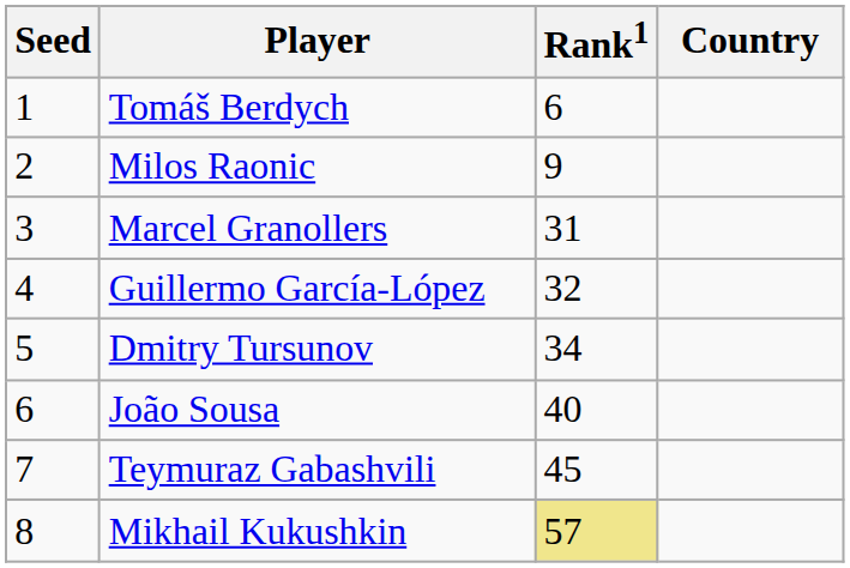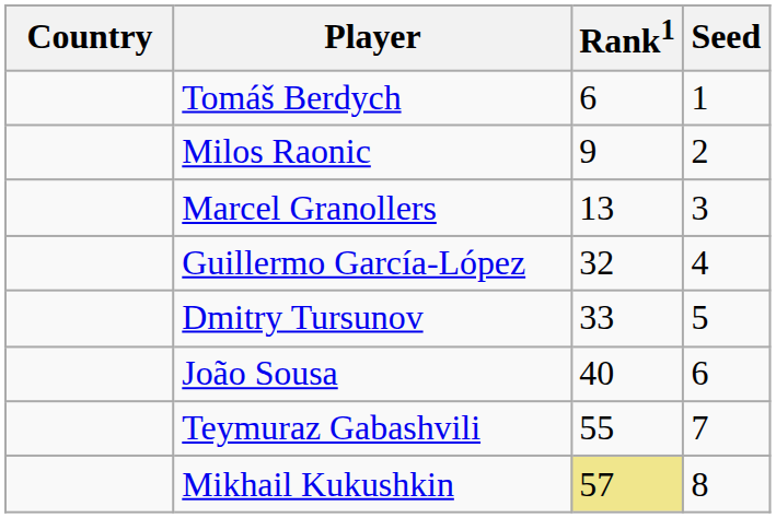 <table class=wikitable>
 <tr>
-<th>Seed</th>
+<th width="70">Country</th>
 <th width="175">Player</th>
 <th>Rank<sup>1</sup></th>
-<th width="70">Country</th>
+<th>Seed</th>
 </tr>
 <tr>
-<td>1</td>
+<td></td>
 <td><a href='#'>Tomáš Berdych</a></td>
 <td>6</td>
-<td></td>
+<td>1</td>
 </tr>
 <tr>
-<td>2</td>
+<td></td>
 <td><a href='#'>Milos Raonic</a></td>
 <td>9</td>
-<td></td>
+<td>2</td>
 </tr>
 <tr>
+<td></td>
+<td><a href='#'>Marcel Granollers</a></td>
+<td>13</td>
 <td>3</td>
-<td><a href='#'>Marcel Granollers</a></td>
-<td>31</td>
-<td></td>
 </tr>
 <tr>
-<td>4</td>
+<td></td>
 <td><a href='#'>Guillermo García-López</a></td>
 <td>32</td>
-<td></td>
+<td>4</td>
 </tr>
 <tr>
+<td></td>
+<td><a href='#'>Dmitry Tursunov</a></td>
+<td>33</td>
 <td>5</td>
-<td><a href='#'>Dmitry Tursunov</a></td>
-<td>34</td>
-<td></td>
 </tr>
 <tr>
-<td>6</td>
+<td></td>
 <td><a href='#'>João Sousa</a></td>
 <td>40</td>
-<td></td>
+<td>6</td>
 </tr>
 <tr>
+<td></td>
+<td><a href='#'>Teymuraz Gabashvili</a></td>
+<td>55</td>
 <td>7</td>
-<td><a href='#'>Teymuraz Gabashvili</a></td>
-<td>45</td>
-<td></td>
 </tr>
 <tr>
-<td>8</td>
+<td></td>
 <td><a href='#'>Mikhail Kukushkin</a></td>
 <td style="background: khaki;">57</td>
-<td></td>
+<td>8</td>
 </tr>
 </table>
